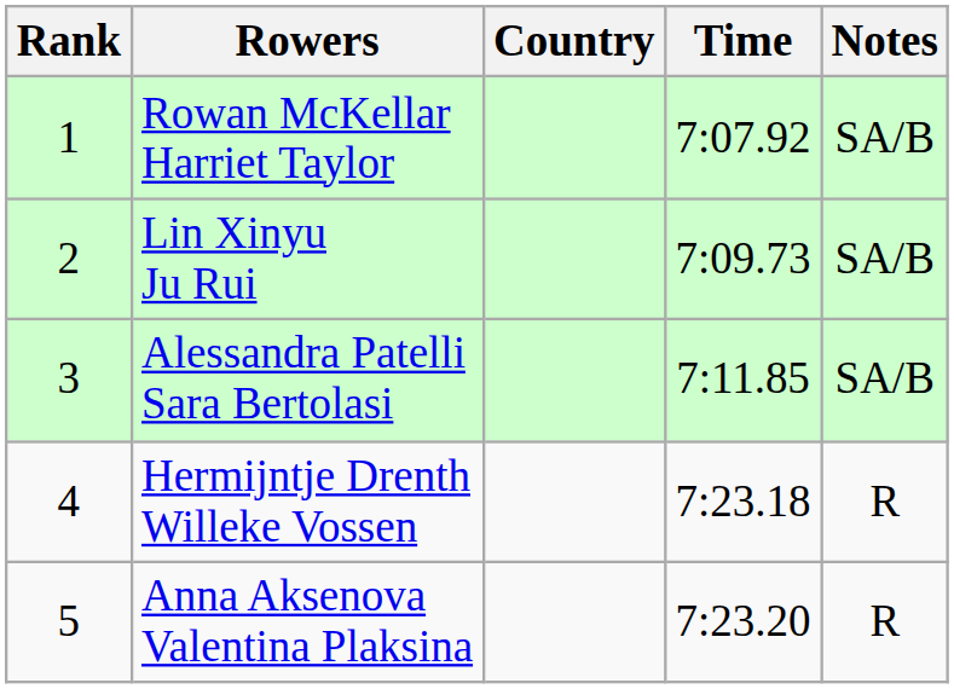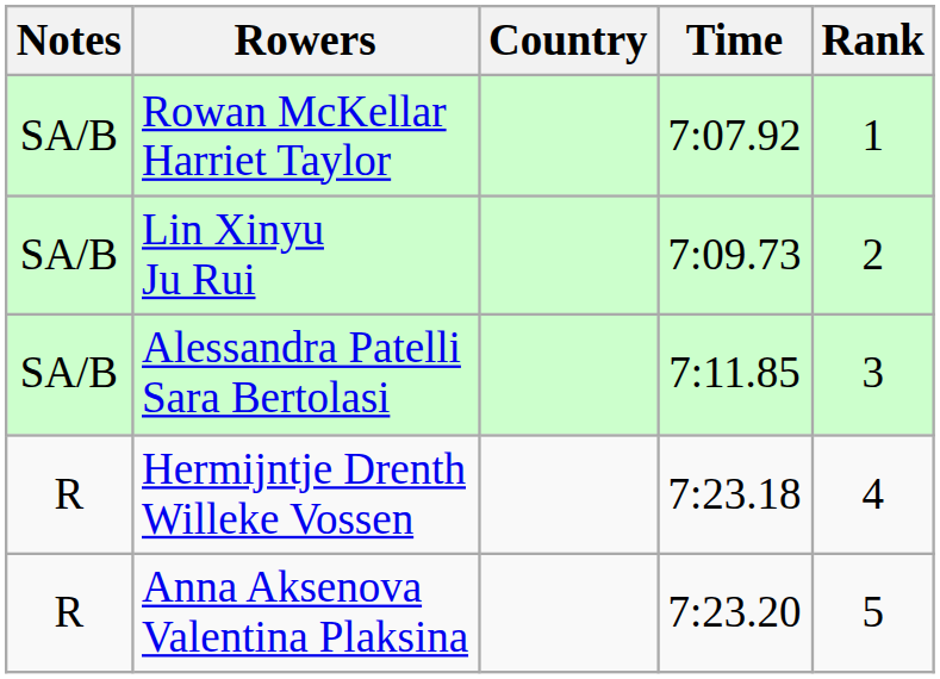 <table class="wikitable" style="text-align:center">
 <tr>
-<th>Rank</th>
+<th>Notes</th>
 <th>Rowers</th>
 <th>Country</th>
 <th>Time</th>
-<th>Notes</th>
+<th>Rank</th>
 </tr>
 <tr bgcolor=ccffcc>
-<td>1</td>
+<td>SA/B</td>
 <td align="left"><a href='#'>Rowan McKellar</a><br><a href='#'>Harriet Taylor</a></td>
 <td align="left"></td>
 <td>7:07.92</td>
-<td>SA/B</td>
+<td>1</td>
 </tr>
 <tr bgcolor=ccffcc>
-<td>2</td>
+<td>SA/B</td>
 <td align="left"><a href='#'>Lin Xinyu</a><br><a href='#'>Ju Rui</a></td>
 <td align="left"></td>
 <td>7:09.73</td>
-<td>SA/B</td>
+<td>2</td>
 </tr>
 <tr bgcolor=ccffcc>
-<td>3</td>
+<td>SA/B</td>
 <td align="left"><a href='#'>Alessandra Patelli</a><br><a href='#'>Sara Bertolasi</a></td>
 <td align="left"></td>
 <td>7:11.85</td>
-<td>SA/B</td>
+<td>3</td>
 </tr>
 <tr>
-<td>4</td>
+<td>R</td>
 <td align="left"><a href='#'>Hermijntje Drenth</a><br><a href='#'>Willeke Vossen</a></td>
 <td align="left"></td>
 <td>7:23.18</td>
-<td>R</td>
+<td>4</td>
 </tr>
 <tr>
-<td>5</td>
+<td>R</td>
 <td align="left"><a href='#'>Anna Aksenova</a><br><a href='#'>Valentina Plaksina</a></td>
 <td align="left"></td>
 <td>7:23.20</td>
-<td>R</td>
+<td>5</td>
 </tr>
 </table>
